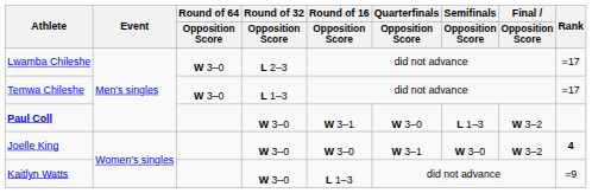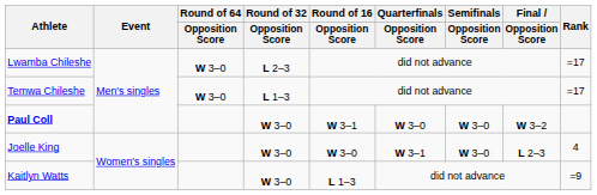 <table class=wikitable style=font-size:90%;text-align:center>
 <tr>
 <th rowspan=2>Athlete</th>
 <th rowspan=2>Event</th>
 <th>Round of 64</th>
 <th>Round of 32</th>
 <th>Round of 16</th>
 <th>Quarterfinals</th>
 <th>Semifinals</th>
 <th>Final / </th>
 <th rowspan=2>Rank</th>
 </tr>
 <tr style=font-size:95%>
 <th>Opposition<br>Score</th>
 <th>Opposition<br>Score</th>
 <th>Opposition<br>Score</th>
 <th>Opposition<br>Score</th>
 <th>Opposition<br>Score</th>
 <th>Opposition<br>Score</th>
 </tr>
 <tr>
 <td align=left><a href='#'>Lwamba Chileshe</a></td>
 <td align=left rowspan=3><a href='#'>Men's singles</a></td>
 <td><br><strong>W</strong> 3–0</td>
 <td><br><strong>L</strong> 2–3</td>
 <td colspan=4>did not advance</td>
 <td>=17</td>
 </tr>
 <tr>
 <td align=left><a href='#'>Temwa Chileshe</a></td>
 <td><br><strong>W</strong> 3–0</td>
 <td><br><strong>L</strong> 1–3</td>
 <td colspan=4>did not advance</td>
 <td>=17</td>
 </tr>
 <tr>
 <td align=left><strong><a href='#'>Paul Coll</a></strong></td>
 <td></td>
 <td><br><strong>W</strong> 3–0</td>
 <td><br><strong>W</strong> 3–1</td>
 <td><br><strong>W</strong> 3–0</td>
-<td><br><strong>L</strong> 1–3</td>
+<td><br><strong>W</strong> 3–0</td>
 <td><br><strong>W</strong> 3–2</td>
 <td></td>
 </tr>
 <tr>
 <td align=left><a href='#'>Joelle King</a></td>
 <td align=left rowspan=2><a href='#'>Women's singles</a></td>
 <td></td>
 <td><br><strong>W</strong> 3–0</td>
 <td><br><strong>W</strong> 3–0</td>
 <td><br><strong>W</strong> 3–1</td>
 <td><br><strong>W</strong> 3–0</td>
-<td><br><strong>W</strong> 3–2</td>
-<td><strong>4</strong></td>
+<td><br><strong>L</strong> 2–3</td>
+<td>4</td>
 </tr>
 <tr>
 <td align=left><a href='#'>Kaitlyn Watts</a></td>
 <td></td>
 <td><br><strong>W</strong> 3–0</td>
 <td><br><strong>L</strong> 1–3</td>
 <td colspan=3>did not advance</td>
 <td>=9</td>
 </tr>
 </table>
